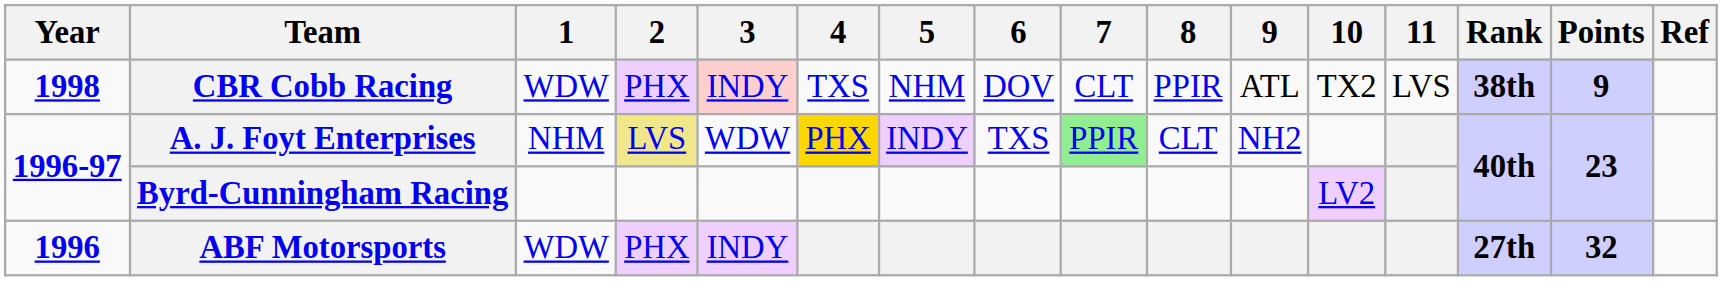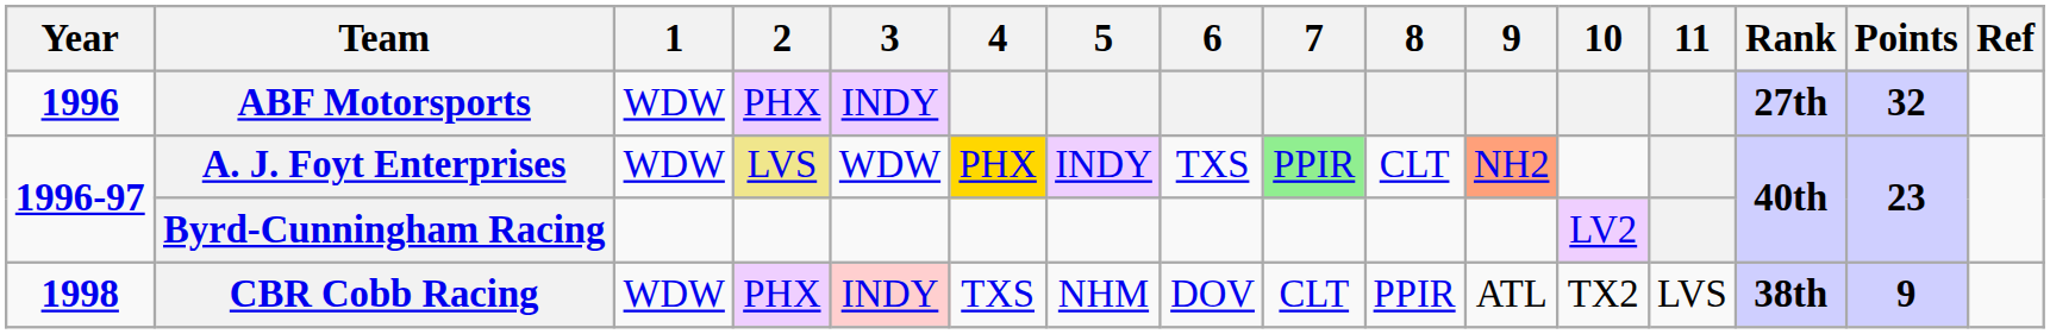 <table class="wikitable" style="text-align:center; font-size:90%">
 <tr>
 <th>Year</th>
 <th>Team</th>
 <th>1</th>
 <th>2</th>
 <th>3</th>
 <th>4</th>
 <th>5</th>
 <th>6</th>
 <th>7</th>
 <th>8</th>
 <th>9</th>
 <th>10</th>
 <th>11</th>
 <th>Rank</th>
 <th>Points</th>
 <th>Ref</th>
 </tr>
 <tr>
-<td><strong><a href='#'>1998</a></strong></td>
-<th><a href='#'>CBR Cobb Racing</a></th>
+<td><strong><a href='#'>1996</a></strong></td>
+<th><a href='#'>ABF Motorsports</a></th>
 <td><a href='#'>WDW</a></td>
 <td style="background:#EFCFFF;"><a href='#'>PHX</a><br></td>
-<td style="background:#FFCFCF;"><a href='#'>INDY</a><br></td>
-<td><a href='#'>TXS</a></td>
-<td><a href='#'>NHM</a></td>
-<td><a href='#'>DOV</a></td>
-<td><a href='#'>CLT</a></td>
-<td><a href='#'>PPIR</a></td>
-<td>ATL</td>
-<td>TX2</td>
-<td>LVS</td>
-<td style="background:#CFCFFF;"><strong>38th</strong></td>
-<td style="background:#CFCFFF;"><strong>9</strong></td>
+<td style="background:#EFCFFF;"><a href='#'>INDY</a><br></td>
+<th></th>
+<th></th>
+<th></th>
+<th></th>
+<th></th>
+<th></th>
+<th></th>
+<th></th>
+<td style="background:#CFCFFF;"><strong>27th</strong></td>
+<td style="background:#CFCFFF;"><strong>32</strong></td>
 <td></td>
 </tr>
 <tr>
 <td rowspan=2><strong><a href='#'>1996-97</a></strong></td>
 <th><a href='#'>A. J. Foyt Enterprises</a></th>
-<td><a href='#'>NHM</a></td>
+<td><a href='#'>WDW</a></td>
 <td style="background: khaki;"><a href='#'>LVS</a></td>
 <td><a href='#'>WDW</a></td>
 <td style="background: gold;"><a href='#'>PHX</a></td>
 <td style="background:#EFCFFF;"><a href='#'>INDY</a><br></td>
 <td><a href='#'>TXS</a></td>
 <td style="background: lightgreen;"><a href='#'>PPIR</a></td>
 <td><a href='#'>CLT</a></td>
-<td><a href='#'>NH2</a></td>
+<td style="background: lightsalmon;"><a href='#'>NH2</a></td>
 <td> </td>
 <th></th>
 <td rowspan=2 style="background:#CFCFFF;"><strong>40th</strong></td>
 <td rowspan=2 style="background:#CFCFFF;"><strong>23</strong></td>
 <td rowspan=2></td>
 </tr>
 <tr>
 <th><a href='#'>Byrd-Cunningham Racing</a></th>
 <td> </td>
 <td> </td>
 <td> </td>
 <td> </td>
 <td> </td>
 <td> </td>
 <td> </td>
 <td> </td>
 <td> </td>
 <td style="background:#EFCFFF;"><a href='#'>LV2</a><br></td>
 <th></th>
 </tr>
 <tr>
-<td><strong><a href='#'>1996</a></strong></td>
-<th><a href='#'>ABF Motorsports</a></th>
+<td><strong><a href='#'>1998</a></strong></td>
+<th><a href='#'>CBR Cobb Racing</a></th>
 <td><a href='#'>WDW</a></td>
 <td style="background:#EFCFFF;"><a href='#'>PHX</a><br></td>
-<td style="background:#EFCFFF;"><a href='#'>INDY</a><br></td>
-<th></th>
-<th></th>
-<th></th>
-<th></th>
-<th></th>
-<th></th>
-<th></th>
-<th></th>
-<td style="background:#CFCFFF;"><strong>27th</strong></td>
-<td style="background:#CFCFFF;"><strong>32</strong></td>
+<td style="background:#FFCFCF;"><a href='#'>INDY</a><br></td>
+<td><a href='#'>TXS</a></td>
+<td><a href='#'>NHM</a></td>
+<td><a href='#'>DOV</a></td>
+<td><a href='#'>CLT</a></td>
+<td><a href='#'>PPIR</a></td>
+<td>ATL</td>
+<td>TX2</td>
+<td>LVS</td>
+<td style="background:#CFCFFF;"><strong>38th</strong></td>
+<td style="background:#CFCFFF;"><strong>9</strong></td>
 <td></td>
 </tr>
 </table>
